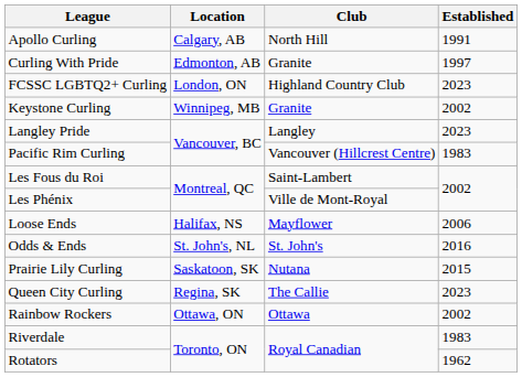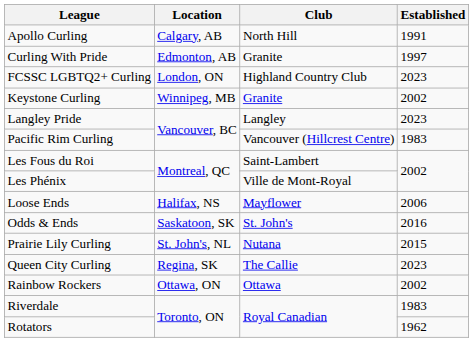 <table class="wikitable sortable">
 <tr>
 <th>League</th>
 <th>Location</th>
 <th>Club</th>
 <th>Established</th>
 </tr>
 <tr>
 <td>Apollo Curling</td>
 <td><a href='#'>Calgary</a>, AB</td>
 <td>North Hill</td>
 <td>1991</td>
 </tr>
 <tr>
 <td>Curling With Pride</td>
 <td><a href='#'>Edmonton</a>, AB</td>
 <td>Granite</td>
 <td>1997</td>
 </tr>
 <tr>
 <td>FCSSC LGBTQ2+ Curling</td>
 <td><a href='#'>London</a>, ON</td>
 <td>Highland Country Club</td>
 <td>2023</td>
 </tr>
 <tr>
 <td>Keystone Curling</td>
 <td><a href='#'>Winnipeg</a>, MB</td>
 <td><a href='#'>Granite</a></td>
 <td>2002</td>
 </tr>
 <tr>
 <td>Langley Pride</td>
 <td rowspan="2"><a href='#'>Vancouver</a>, BC</td>
 <td>Langley</td>
 <td>2023</td>
 </tr>
 <tr>
 <td>Pacific Rim Curling</td>
 <td>Vancouver (<a href='#'>Hillcrest Centre</a>)</td>
 <td>1983</td>
 </tr>
 <tr>
 <td>Les Fous du Roi</td>
 <td rowspan="2"><a href='#'>Montreal</a>, QC</td>
 <td>Saint-Lambert</td>
 <td rowspan="2">2002</td>
 </tr>
 <tr>
 <td>Les Phénix</td>
 <td>Ville de Mont-Royal</td>
 </tr>
 <tr>
 <td>Loose Ends</td>
 <td><a href='#'>Halifax</a>, NS</td>
 <td><a href='#'>Mayflower</a></td>
 <td>2006</td>
 </tr>
 <tr>
 <td>Odds & Ends</td>
-<td><a href='#'>St. John's</a>, NL</td>
+<td><a href='#'>Saskatoon</a>, SK</td>
 <td><a href='#'>St. John's</a></td>
 <td>2016</td>
 </tr>
 <tr>
 <td>Prairie Lily Curling</td>
-<td><a href='#'>Saskatoon</a>, SK</td>
+<td><a href='#'>St. John's</a>, NL</td>
 <td><a href='#'>Nutana</a></td>
 <td>2015</td>
 </tr>
 <tr>
 <td>Queen City Curling</td>
 <td><a href='#'>Regina</a>, SK</td>
 <td><a href='#'>The Callie</a></td>
 <td>2023</td>
 </tr>
 <tr>
 <td>Rainbow Rockers</td>
 <td><a href='#'>Ottawa</a>, ON</td>
 <td><a href='#'>Ottawa</a></td>
 <td>2002</td>
 </tr>
 <tr>
 <td>Riverdale</td>
 <td rowspan="2"><a href='#'>Toronto</a>, ON</td>
 <td rowspan="2"><a href='#'>Royal Canadian</a></td>
 <td>1983</td>
 </tr>
 <tr>
 <td>Rotators</td>
 <td>1962</td>
 </tr>
 </table>
